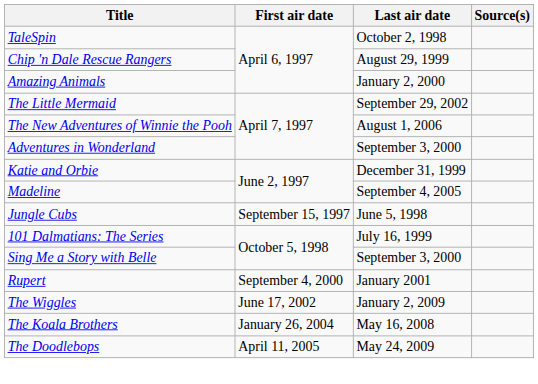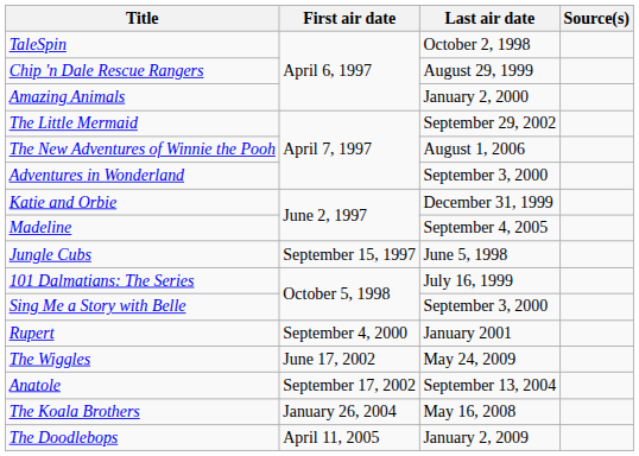 <table class="wikitable sortable">
 <tr>
 <th>Title</th>
 <th>First air date</th>
 <th>Last air date</th>
 <th>Source(s)</th>
 </tr>
 <tr>
 <td><em><a href='#'>TaleSpin</a></em></td>
 <td rowspan=3>April 6, 1997</td>
 <td>October 2, 1998</td>
 <td></td>
 </tr>
 <tr>
 <td><em><a href='#'>Chip 'n Dale Rescue Rangers</a></em></td>
 <td>August 29, 1999</td>
 <td></td>
 </tr>
 <tr>
 <td><em><a href='#'>Amazing Animals</a></em></td>
 <td>January 2, 2000</td>
 <td></td>
 </tr>
 <tr>
 <td><em><a href='#'>The Little Mermaid</a></em></td>
 <td rowspan=3>April 7, 1997</td>
 <td>September 29, 2002</td>
 <td></td>
 </tr>
 <tr>
 <td><em><a href='#'>The New Adventures of Winnie the Pooh</a></em></td>
 <td>August 1, 2006</td>
 <td></td>
 </tr>
 <tr>
 <td><em><a href='#'>Adventures in Wonderland</a></em></td>
 <td>September 3, 2000</td>
 <td></td>
 </tr>
 <tr>
 <td><em><a href='#'>Katie and Orbie</a></em></td>
 <td rowspan=2>June 2, 1997</td>
 <td>December 31, 1999</td>
 <td></td>
 </tr>
 <tr>
 <td><em><a href='#'>Madeline</a></em></td>
 <td>September 4, 2005</td>
 <td></td>
 </tr>
 <tr>
 <td><em><a href='#'>Jungle Cubs</a></em></td>
 <td>September 15, 1997</td>
 <td>June 5, 1998</td>
 <td></td>
 </tr>
 <tr>
 <td><em><a href='#'>101 Dalmatians: The Series</a></em></td>
 <td rowspan=2>October 5, 1998</td>
 <td>July 16, 1999</td>
 <td></td>
 </tr>
 <tr>
 <td><em><a href='#'>Sing Me a Story with Belle</a></em></td>
 <td>September 3, 2000</td>
 <td></td>
 </tr>
 <tr>
 <td><em><a href='#'>Rupert</a></em></td>
 <td>September 4, 2000</td>
 <td>January 2001</td>
 <td></td>
 </tr>
 <tr>
 <td><em><a href='#'>The Wiggles</a></em></td>
 <td>June 17, 2002</td>
-<td>January 2, 2009</td>
+<td>May 24, 2009</td>
+<td></td>
+</tr>
+<tr>
+<td><em><a href='#'>Anatole</a></em></td>
+<td>September 17, 2002</td>
+<td>September 13, 2004</td>
 <td></td>
 </tr>
 <tr>
 <td><em><a href='#'>The Koala Brothers</a></em></td>
 <td>January 26, 2004</td>
 <td>May 16, 2008</td>
 <td></td>
 </tr>
 <tr>
 <td><em><a href='#'>The Doodlebops</a></em></td>
 <td>April 11, 2005</td>
-<td>May 24, 2009</td>
+<td>January 2, 2009</td>
 <td></td>
 </tr>
 </table>
